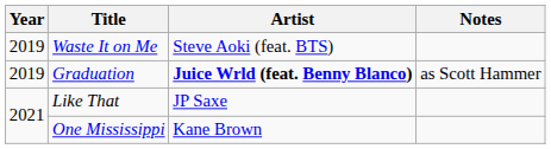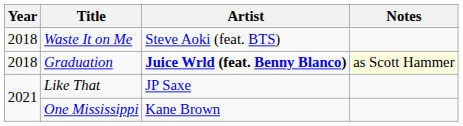 <table class="wikitable sortable">
 <tr>
 <th scope="col">Year</th>
 <th scope="col">Title</th>
 <th scope="col">Artist</th>
 <th scope="col" class="unsortable">Notes</th>
 </tr>
 <tr>
-<td>2019</td>
+<td>2018</td>
 <td><em><a href='#'>Waste It on Me</a></em></td>
 <td><a href='#'>Steve Aoki</a> (feat. <a href='#'>BTS</a>)</td>
 <td></td>
 </tr>
 <tr>
-<td>2019</td>
+<td>2018</td>
 <td><em><a href='#'>Graduation</a></em></td>
 <td><strong><a href='#'>Juice Wrld</a> (feat. <a href='#'>Benny Blanco</a>)</strong></td>
-<td>as Scott Hammer</td>
+<td style="background: lightyellow;">as Scott Hammer</td>
 </tr>
 <tr>
 <td rowspan="2">2021</td>
 <td><em>Like That</em></td>
 <td><a href='#'>JP Saxe</a></td>
 <td></td>
 </tr>
 <tr>
 <td><em><a href='#'>One Mississippi</a></em></td>
 <td><a href='#'>Kane Brown</a></td>
 <td></td>
 </tr>
 </table>
